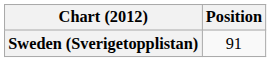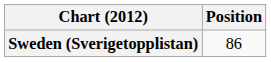 <table class="wikitable plainrowheaders">
 <tr>
 <th scope="col">Chart (2012)</th>
 <th scope="col">Position</th>
 </tr>
 <tr>
 <th scope="row">Sweden (Sverigetopplistan)</th>
-<td style="text-align:center">91</td>
+<td style="text-align:center">86</td>
 </tr>
 </table>
